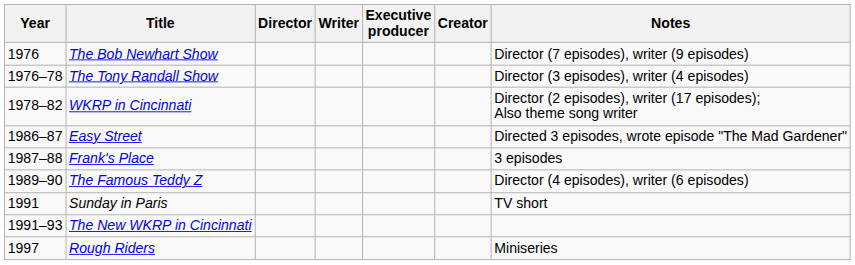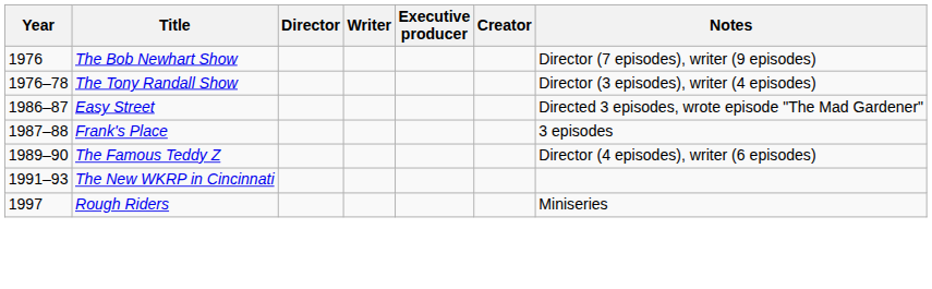 <table class="wikitable">
 <tr>
 <th>Year</th>
 <th>Title</th>
 <th>Director</th>
 <th>Writer</th>
 <th>Executive<br>producer</th>
 <th>Creator</th>
 <th>Notes</th>
 </tr>
 <tr>
 <td>1976</td>
 <td><em><a href='#'>The Bob Newhart Show</a></em></td>
 <td></td>
 <td></td>
 <td></td>
 <td></td>
 <td>Director (7 episodes), writer (9 episodes)</td>
 </tr>
 <tr>
 <td>1976–78</td>
 <td><em><a href='#'>The Tony Randall Show</a></em></td>
 <td></td>
 <td></td>
 <td></td>
 <td></td>
 <td>Director (3 episodes), writer (4 episodes)</td>
 </tr>
 <tr>
-<td>1978–82</td>
-<td><em><a href='#'>WKRP in Cincinnati</a></em></td>
-<td></td>
-<td></td>
-<td></td>
-<td></td>
-<td>Director (2 episodes), writer (17 episodes);<br>Also theme song writer</td>
-</tr>
-<tr>
 <td>1986–87</td>
 <td><em><a href='#'>Easy Street</a></em></td>
 <td></td>
 <td></td>
 <td></td>
 <td></td>
 <td>Directed 3 episodes, wrote episode "The Mad Gardener"</td>
 </tr>
 <tr>
 <td>1987–88</td>
 <td><em><a href='#'>Frank's Place</a></em></td>
 <td></td>
 <td></td>
 <td></td>
 <td></td>
 <td>3 episodes</td>
 </tr>
 <tr>
 <td>1989–90</td>
 <td><em><a href='#'>The Famous Teddy Z</a></em></td>
 <td></td>
 <td></td>
 <td></td>
 <td></td>
 <td>Director (4 episodes), writer (6 episodes)</td>
 </tr>
 <tr>
-<td>1991</td>
-<td><em>Sunday in Paris</em></td>
-<td></td>
-<td></td>
-<td></td>
-<td></td>
-<td>TV short</td>
-</tr>
-<tr>
 <td>1991–93</td>
 <td><em><a href='#'>The New WKRP in Cincinnati</a></em></td>
 <td></td>
 <td></td>
 <td></td>
 <td></td>
 <td></td>
 </tr>
 <tr>
 <td>1997</td>
 <td><em><a href='#'>Rough Riders</a></em></td>
 <td></td>
 <td></td>
 <td></td>
 <td></td>
 <td>Miniseries</td>
 </tr>
 </table>
